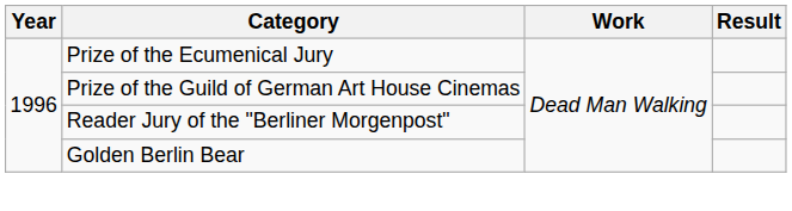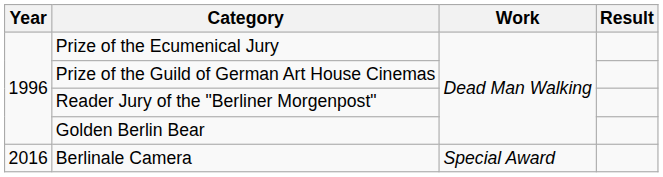 <table class="wikitable sortable">
 <tr>
 <th>Year</th>
 <th>Category</th>
 <th>Work</th>
 <th>Result</th>
 </tr>
 <tr>
 <td rowspan="4">1996</td>
 <td>Prize of the Ecumenical Jury</td>
 <td rowspan="4"><em>Dead Man Walking</em></td>
 <td></td>
 </tr>
 <tr>
 <td>Prize of the Guild of German Art House Cinemas</td>
 <td></td>
 </tr>
 <tr>
 <td>Reader Jury of the "Berliner Morgenpost"</td>
 <td></td>
 </tr>
 <tr>
 <td>Golden Berlin Bear</td>
 <td></td>
 </tr>
+<tr>
+<td>2016</td>
+<td>Berlinale Camera</td>
+<td><em>Special Award</em></td>
+<td></td>
+</tr>
 </table>
